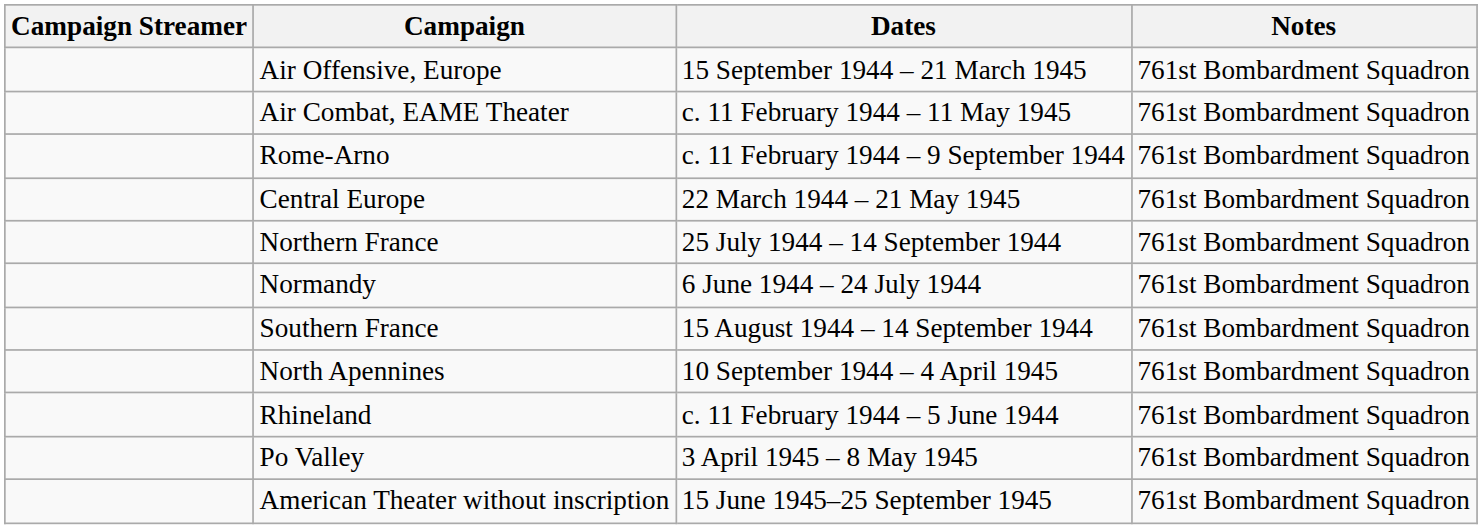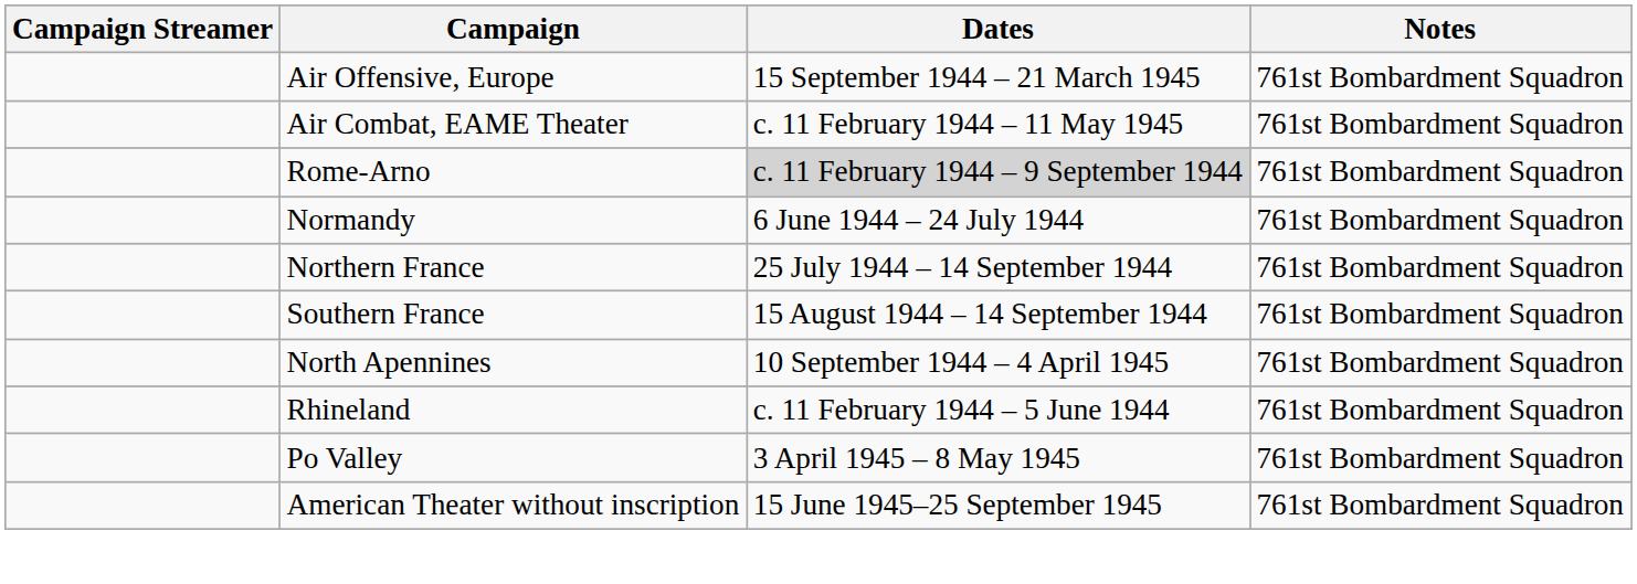 <table class="wikitable">
 <tr style="background:#efefef;">
 <th>Campaign Streamer</th>
 <th>Campaign</th>
 <th>Dates</th>
 <th>Notes</th>
 </tr>
 <tr>
 <td></td>
 <td>Air Offensive, Europe</td>
 <td>15 September 1944 – 21 March 1945</td>
 <td>761st Bombardment Squadron</td>
 </tr>
 <tr>
 <td></td>
 <td>Air Combat, EAME Theater</td>
 <td>c. 11 February 1944 – 11 May 1945</td>
 <td>761st Bombardment Squadron</td>
 </tr>
 <tr>
 <td></td>
 <td>Rome-Arno</td>
-<td>c. 11 February 1944 – 9 September 1944</td>
+<td style="background: lightgrey;">c. 11 February 1944 – 9 September 1944</td>
 <td>761st Bombardment Squadron</td>
 </tr>
 <tr>
 <td></td>
-<td>Central Europe</td>
-<td>22 March 1944 – 21 May 1945</td>
+<td>Normandy</td>
+<td>6 June 1944 – 24 July 1944</td>
 <td>761st Bombardment Squadron</td>
 </tr>
 <tr>
 <td></td>
 <td>Northern France</td>
 <td>25 July 1944 – 14 September 1944</td>
-<td>761st Bombardment Squadron</td>
-</tr>
-<tr>
-<td></td>
-<td>Normandy</td>
-<td>6 June 1944 – 24 July 1944</td>
 <td>761st Bombardment Squadron</td>
 </tr>
 <tr>
 <td></td>
 <td>Southern France</td>
 <td>15 August 1944 – 14 September 1944</td>
 <td>761st Bombardment Squadron</td>
 </tr>
 <tr>
 <td></td>
 <td>North Apennines</td>
 <td>10 September 1944 – 4 April 1945</td>
 <td>761st Bombardment Squadron</td>
 </tr>
 <tr>
 <td></td>
 <td>Rhineland</td>
 <td>c. 11 February 1944 – 5 June 1944</td>
 <td>761st Bombardment Squadron</td>
 </tr>
 <tr>
 <td></td>
 <td>Po Valley</td>
 <td>3 April 1945 – 8 May 1945</td>
 <td>761st Bombardment Squadron</td>
 </tr>
 <tr>
 <td></td>
 <td>American Theater without inscription</td>
 <td>15 June 1945–25 September 1945</td>
 <td>761st Bombardment Squadron</td>
 </tr>
 </table>
